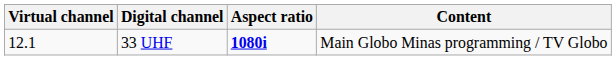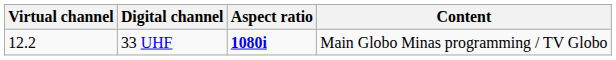 <table class = "wikitable">
 <tr>
 <th>Virtual channel</th>
 <th>Digital channel</th>
 <th>Aspect ratio</th>
 <th>Content</th>
 </tr>
 <tr>
-<td>12.1</td>
+<td>12.2</td>
 <td>33 <a href='#'>UHF</a></td>
 <td><strong><a href='#'>1080i</a></strong></td>
 <td>Main Globo Minas programming / TV Globo</td>
 </tr>
 </table>
